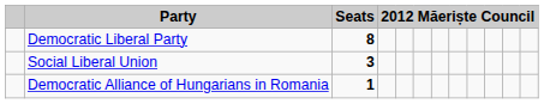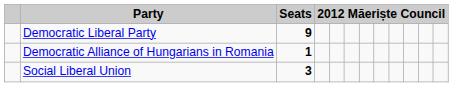 <table class="wikitable">
 <tr>
 <th style="background:#ccc">   </th>
 <th style="background:#ccc">Party</th>
 <th style="background:#ccc">Seats</th>
 <th style="background:#ccc" colspan="9">2012 Măeriște Council</th>
 </tr>
 <tr>
 <td>  </td>
 <td><a href='#'>Democratic Liberal Party</a></td>
-<td style="text-align: right"><strong>8</strong></td>
+<td style="text-align: right"><strong>9</strong></td>
 <td>  </td>
 <td>  </td>
 <td>  </td>
 <td>  </td>
 <td>  </td>
 <td>  </td>
 <td>  </td>
 <td>  </td>
 <td>  </td>
+</tr>
+<tr>
+<td>  </td>
+<td><a href='#'>Democratic Alliance of Hungarians in Romania</a></td>
+<td style="text-align: right"><strong>1</strong></td>
+<td>  </td>
+<td> </td>
+<td> </td>
+<td> </td>
+<td> </td>
+<td> </td>
+<td> </td>
+<td> </td>
+<td> </td>
 </tr>
 <tr>
 <td>  </td>
 <td><a href='#'>Social Liberal Union</a></td>
 <td style="text-align: right"><strong>3</strong></td>
 <td>  </td>
 <td>  </td>
 <td>  </td>
 <td> </td>
 <td> </td>
 <td> </td>
 <td> </td>
 <td> </td>
 <td> </td>
 </tr>
-<tr>
-<td>  </td>
-<td><a href='#'>Democratic Alliance of Hungarians in Romania</a></td>
-<td style="text-align: right"><strong>1</strong></td>
-<td>  </td>
-<td> </td>
-<td> </td>
-<td> </td>
-<td> </td>
-<td> </td>
-<td> </td>
-<td> </td>
-<td> </td>
-</tr>
 </table>
